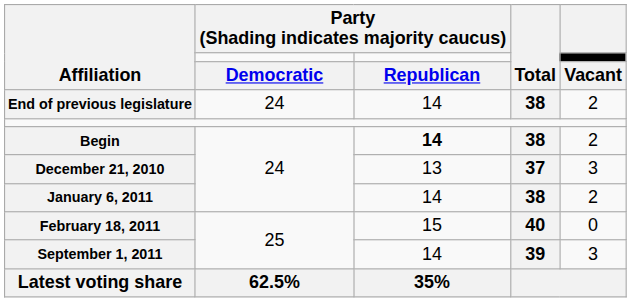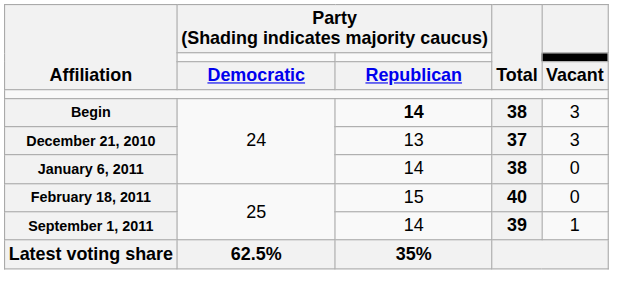 <table class="wikitable" style="text-align:center">
 <tr style="vertical-align:bottom;">
 <th scope="col" rowspan="3">Affiliation</th>
 <th scope="col" colspan="2">Party <div>(Shading indicates majority caucus)</div></th>
 <th scope="col" rowspan="3">Total</th>
 <th scope="col"></th>
 </tr>
 <tr style="height:5px">
 <td></td>
 <td></td>
 <td style="background:black"></td>
 </tr>
 <tr>
 <th><a href='#'>Democratic</a></th>
 <th><a href='#'>Republican</a></th>
 <th>Vacant</th>
 </tr>
 <tr>
-<th scope="row" style="white-space:nowrap; font-size:80%">End of previous legislature</th>
-<td>24</td>
-<td>14</td>
-<th>38</th>
-<td>2</td>
-</tr>
-<tr>
 <td scope="row" colspan=5></td>
 </tr>
 <tr>
 <th scope="row" style="white-space:nowrap; font-size:80%">Begin</th>
 <td rowspan="3" >24</td>
 <td><strong>14</strong></td>
 <th>38</th>
-<td>2</td>
+<td>3</td>
 </tr>
 <tr>
 <th scope="row" style="white-space:nowrap; font-size:80%">December 21, 2010</th>
 <td>13</td>
 <th>37</th>
 <td>3</td>
 </tr>
 <tr>
 <th scope="row" style="white-space:nowrap; font-size:80%">January 6, 2011</th>
 <td>14</td>
 <th>38</th>
-<td>2</td>
+<td>0</td>
 </tr>
 <tr>
 <th scope="row" style="white-space:nowrap; font-size:80%">February 18, 2011</th>
 <td rowspan="2" >25</td>
 <td>15</td>
 <th>40</th>
 <td>0</td>
 </tr>
 <tr>
 <th scope="row" style="white-space:nowrap; font-size:80%">September 1, 2011</th>
 <td>14</td>
 <th>39</th>
-<td>3</td>
+<td>1</td>
 </tr>
 <tr>
 <th scope="row">Latest voting share</th>
 <th>62.5% </th>
 <th>35% </th>
 <th colspan=2></th>
 </tr>
 </table>
